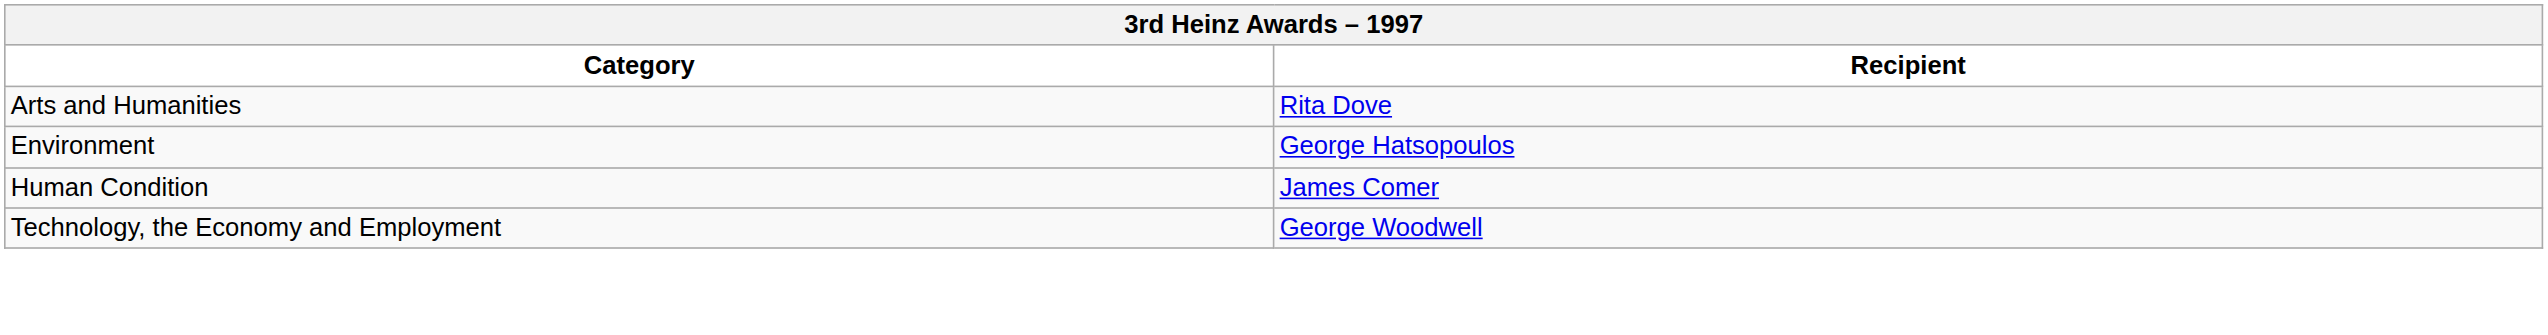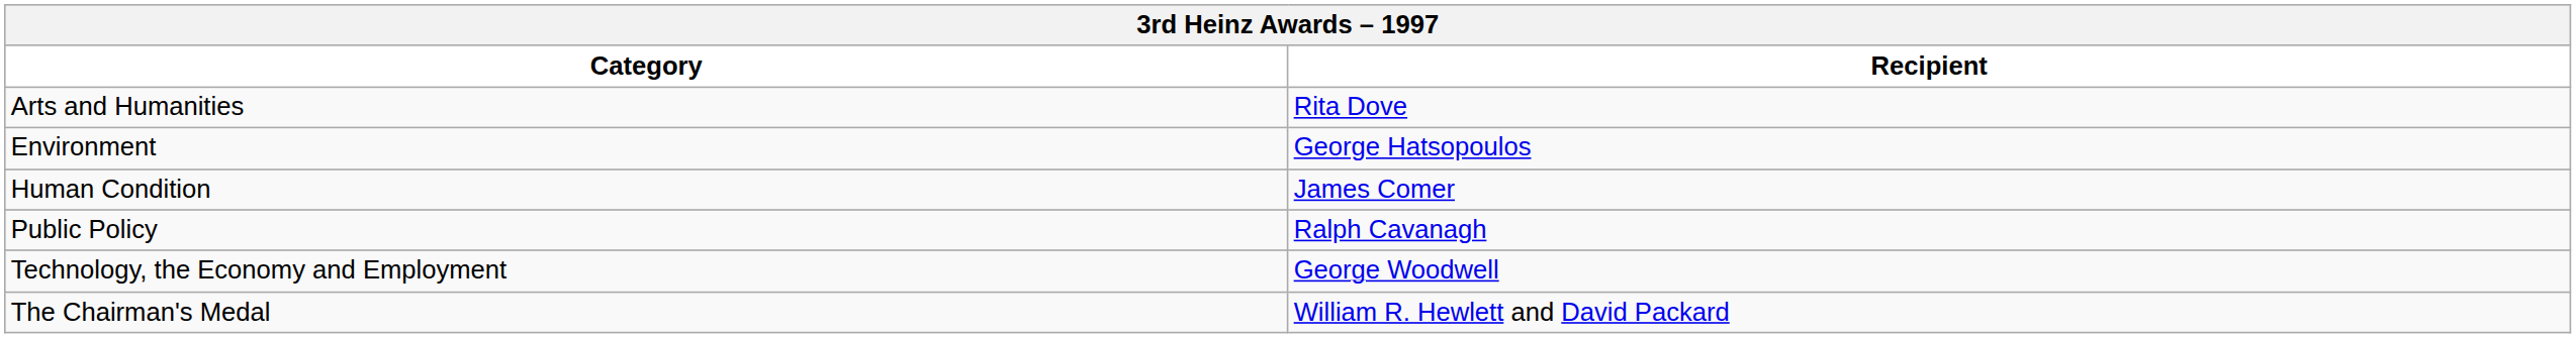 <table class="wikitable" style="width:80%; text-align:left">
 <tr>
 <th style="background:cream" colspan=2><span>3rd Heinz Awards – 1997</span></th>
 </tr>
 <tr>
 <th style="background:white; width:40%">Category</th>
 <th style="background:white; width:40%">Recipient</th>
 </tr>
 <tr>
 <td>Arts and Humanities</td>
 <td><a href='#'>Rita Dove</a></td>
 </tr>
 <tr>
 <td>Environment</td>
 <td><a href='#'>George Hatsopoulos</a></td>
 </tr>
 <tr>
 <td>Human Condition</td>
 <td><a href='#'>James Comer</a></td>
 </tr>
 <tr>
+<td>Public Policy</td>
+<td><a href='#'>Ralph Cavanagh</a></td>
+</tr>
+<tr>
 <td>Technology, the Economy and Employment</td>
 <td><a href='#'>George Woodwell</a></td>
 </tr>
+<tr>
+<td>The Chairman's Medal</td>
+<td><a href='#'>William R. Hewlett</a> and <a href='#'>David Packard</a></td>
+</tr>
 </table>
